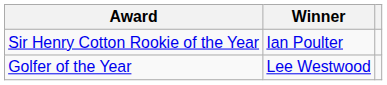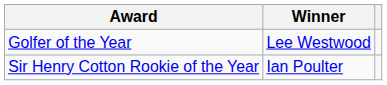 <table class="wikitable">
 <tr>
 <th>Award</th>
 <th>Winner</th>
 <th></th>
 </tr>
 <tr>
+<td><a href='#'>Golfer of the Year</a></td>
+<td> <a href='#'>Lee Westwood</a></td>
+<td></td>
+</tr>
+<tr>
 <td><a href='#'>Sir Henry Cotton Rookie of the Year</a></td>
 <td> <a href='#'>Ian Poulter</a></td>
 <td></td>
 </tr>
-<tr>
-<td><a href='#'>Golfer of the Year</a></td>
-<td> <a href='#'>Lee Westwood</a></td>
-<td></td>
-</tr>
 </table>
